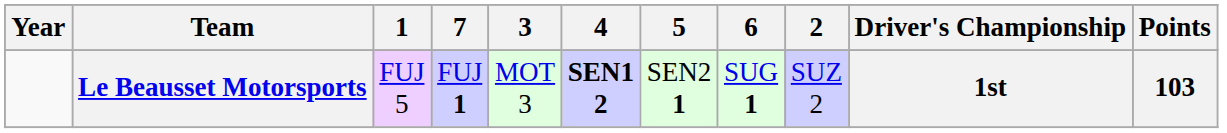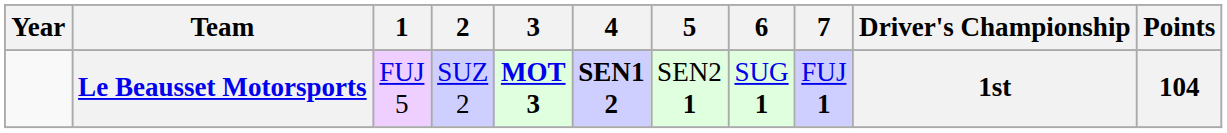 <table class="wikitable" style="text-align:center; font-size:90%">
 <tr>
 <th>Year</th>
 <th>Team</th>
 <th>1</th>
-<th>7</th>
+<th>2</th>
 <th>3</th>
 <th>4</th>
 <th>5</th>
 <th>6</th>
-<th>2</th>
+<th>7</th>
 <th>Driver's Championship</th>
 <th>Points</th>
 </tr>
 <tr>
 <td></td>
 <th><a href='#'>Le Beausset Motorsports</a></th>
 <td style="background:#EFCFFF;"><a href='#'>FUJ</a><br>5</td>
-<td style="background:#CFCFFF;"><a href='#'>FUJ</a><br><strong>1</strong></td>
-<td style="background:#DFFFDF;"><a href='#'>MOT</a><br>3</td>
+<td style="background:#CFCFFF;"><a href='#'>SUZ</a><br>2</td>
+<td style="background:#DFFFDF;"><strong><a href='#'>MOT</a><br>3</strong></td>
 <td style="background:#CFCFFF;"><strong>SEN1<br>2</strong></td>
 <td style="background:#DFFFDF;">SEN2<br><strong>1</strong></td>
 <td style="background:#DFFFDF;"><a href='#'>SUG</a><br><strong>1</strong></td>
-<td style="background:#CFCFFF;"><a href='#'>SUZ</a><br>2</td>
+<td style="background:#CFCFFF;"><a href='#'>FUJ</a><br><strong>1</strong></td>
 <th>1st</th>
-<th>103</th>
+<th>104</th>
 </tr>
 </table>
